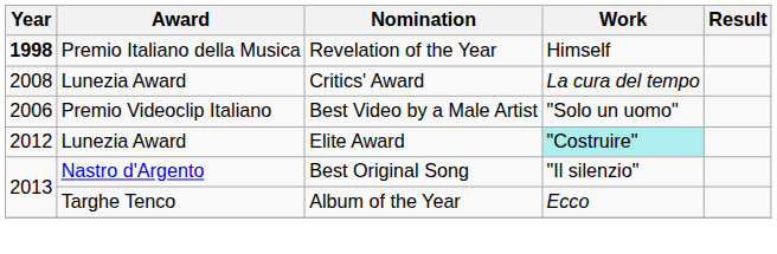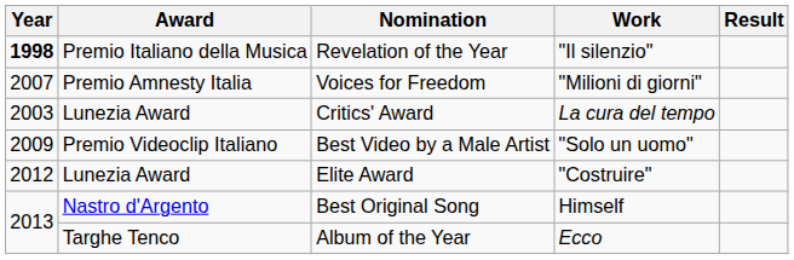 <table class="wikitable">
 <tr>
 <th>Year</th>
 <th>Award</th>
 <th>Nomination</th>
 <th>Work</th>
 <th>Result</th>
 </tr>
 <tr>
 <td style="text-align:center;"><strong>1998</strong></td>
 <td>Premio Italiano della Musica</td>
 <td>Revelation of the Year</td>
-<td>Himself</td>
+<td>"Il silenzio"</td>
 <td></td>
 </tr>
 <tr>
-<td style="text-align:center;">2008</td>
+<td style="text-align:center;">2007</td>
+<td>Premio Amnesty Italia</td>
+<td>Voices for Freedom</td>
+<td>"Milioni di giorni"</td>
+<td></td>
+</tr>
+<tr>
+<td style="text-align:center;">2003</td>
 <td>Lunezia Award</td>
 <td>Critics' Award</td>
 <td><em>La cura del tempo</em></td>
 <td></td>
 </tr>
 <tr>
-<td style="text-align:center;">2006</td>
+<td style="text-align:center;">2009</td>
 <td>Premio Videoclip Italiano</td>
 <td>Best Video by a Male Artist</td>
 <td>"Solo un uomo"</td>
 <td></td>
 </tr>
 <tr>
 <td style="text-align:center;">2012</td>
 <td>Lunezia Award</td>
 <td>Elite Award</td>
-<td style="background: paleturquoise;">"Costruire"</td>
+<td>"Costruire"</td>
 <td></td>
 </tr>
 <tr>
 <td rowspan="2">2013</td>
 <td><a href='#'>Nastro d'Argento</a></td>
 <td>Best Original Song</td>
-<td>"Il silenzio"</td>
+<td>Himself</td>
 <td></td>
 </tr>
 <tr>
 <td>Targhe Tenco</td>
 <td>Album of the Year</td>
 <td><em>Ecco</em></td>
 <td></td>
 </tr>
 <tr>
 </tr>
 </table>
